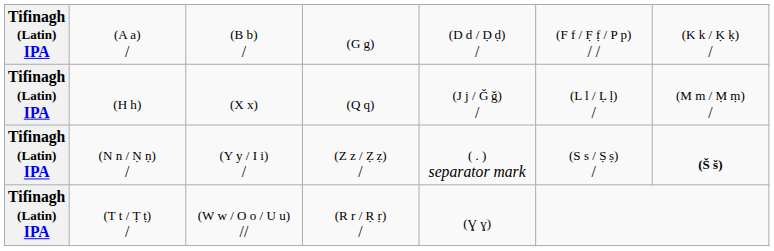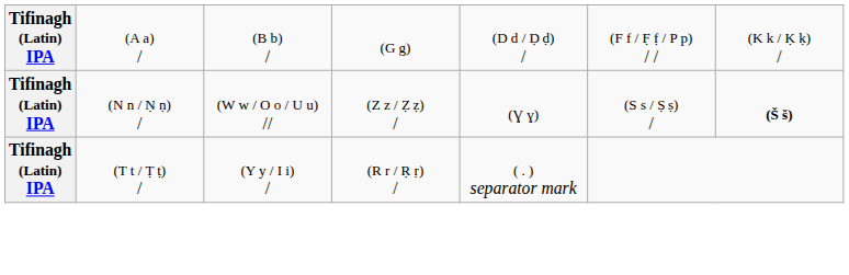 <table class="wikitable Unicode">
 <tr>
 <th>Tifinagh<br><small>(Latin)</small><br><a href='#'>IPA</a></th>
 <td style="width:7em; text-align:center; padding: 3px;"><span></span><br><small>(A a)</small><br>/</td>
 <td style="width:7em; text-align:center; padding: 3px;"><span></span><br><small>(B b)</small><br>/</td>
 <td style="width:7em; text-align:center; padding: 3px;"><span></span><br><small>(G g)</small><br></td>
 <td style="width:7em; text-align:center; padding: 3px;"><span></span><br><small>(D d / Ḍ ḍ)</small><br>/</td>
 <td style="width:7em; text-align:center; padding: 3px;"><span></span><br><small>(F f / F̣ f̣ / P p)</small><br>/ /</td>
 <td style="width:7em; text-align:center; padding: 3px;"><span></span><br><small>(K k / Ḳ ḳ)</small><br>/</td>
 </tr>
 <tr>
 <th>Tifinagh<br><small>(Latin)</small><br><a href='#'>IPA</a></th>
-<td style="width:7em; text-align:center; padding: 3px;"><span></span><br><small>(H h)</small><br></td>
-<td style="width:7em; text-align:center; padding: 3px;"><span></span><br><small>(X x)</small><br></td>
-<td style="width:7em; text-align:center; padding: 3px;"><span></span><br><small>(Q q)</small><br></td>
-<td style="width:7em; text-align:center; padding: 3px;"><span></span><br><small>(J j / Ǧ ǧ)</small><br>/</td>
-<td style="width:7em; text-align:center; padding: 3px;"><span></span><br><small>(L l / Ḷ ḷ)</small><br>/</td>
-<td style="width:7em; text-align:center; padding: 3px;"><span></span><br><small>(M m / Ṃ ṃ)</small><br>/</td>
-</tr>
-<tr>
-<th>Tifinagh<br><small>(Latin)</small><br><a href='#'>IPA</a></th>
 <td style="width:7em; text-align:center; padding: 3px;"><span></span><br><small>(N n / Ṇ ṇ)</small><br>/</td>
-<td style="width:7em; text-align:center; padding: 3px;"><span></span><br><small>(Y y / I i)</small><br>/</td>
+<td style="width:7em; text-align:center; padding: 3px;"><span></span><br><small>(W w / O o / U u)</small><br>//</td>
 <td style="width:7em; text-align:center; padding: 3px;"><span></span><br><small>(Z z / Ẓ ẓ)</small><br>/</td>
-<td style="width:7em; text-align:center; padding: 3px;"><span></span><br><small>( . )</small><br><em>separator mark</em></td>
+<td style="width:7em; text-align:center; padding: 3px;"><span></span><br><small>(Ɣ ɣ)</small><br></td>
 <td style="width:7em; text-align:center; padding: 3px;"><span></span><br><small>(S s / Ṣ ṣ)</small><br>/</td>
 <td style="width:7em; text-align:center; padding: 3px;"><strong><span></span><br><small>(Š š)</small><br></strong></td>
 </tr>
 <tr>
 <th>Tifinagh<br><small>(Latin)</small><br><a href='#'>IPA</a></th>
 <td style="width:7em; text-align:center; padding: 3px;"><span></span><br><small>(T t / Ṭ ṭ)</small><br>/</td>
-<td style="width:7em; text-align:center; padding: 3px;"><span></span><br><small>(W w / O o / U u)</small><br>//</td>
+<td style="width:7em; text-align:center; padding: 3px;"><span></span><br><small>(Y y / I i)</small><br>/</td>
 <td style="width:7em; text-align:center; padding: 3px;"><span></span><br><small>(R r / Ṛ ṛ)</small><br>/</td>
-<td style="width:7em; text-align:center; padding: 3px;"><span></span><br><small>(Ɣ ɣ)</small><br></td>
+<td style="width:7em; text-align:center; padding: 3px;"><span></span><br><small>( . )</small><br><em>separator mark</em></td>
 </tr>
 </table>
